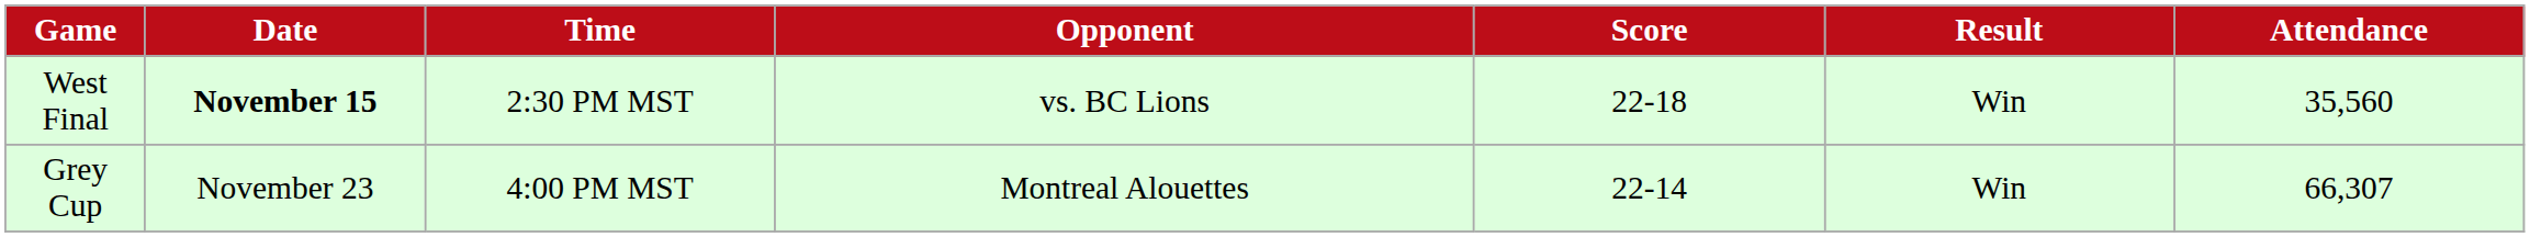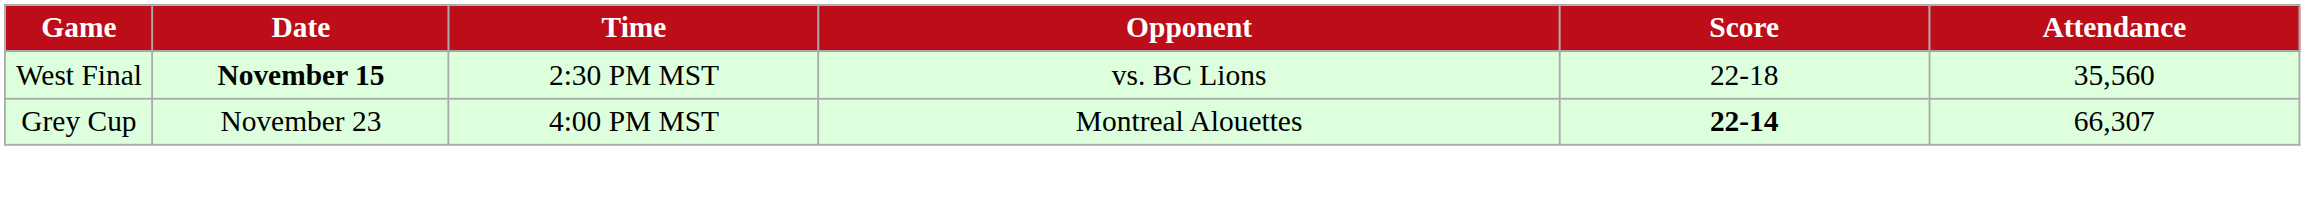 <table class="wikitable sortable">
 <tr>
 <th style="background:#bd0d18;color:#FFFFFF;"  width="4%">Game</th>
 <th style="background:#bd0d18;color:#FFFFFF;"  width="8%">Date</th>
 <th style="background:#bd0d18;color:#FFFFFF;"  width="10%">Time</th>
 <th style="background:#bd0d18;color:#FFFFFF;"  width="20%">Opponent</th>
 <th style="background:#bd0d18;color:#FFFFFF;"  width="10%">Score</th>
-<th style="background:#bd0d18;color:#FFFFFF;"  width="10%">Result</th>
 <th style="background:#bd0d18;color:#FFFFFF;"  width="10%">Attendance</th>
 </tr>
 <tr align="center" bgcolor="#ddffdd">
 <td>West Final</td>
 <td><strong>November 15</strong></td>
 <td>2:30 PM MST</td>
 <td>vs. BC Lions</td>
 <td>22-18</td>
-<td>Win</td>
 <td>35,560</td>
 </tr>
 <tr align="center" bgcolor="#ddffdd">
 <td>Grey Cup</td>
 <td>November 23</td>
 <td>4:00 PM MST</td>
 <td>Montreal Alouettes</td>
-<td>22-14</td>
-<td>Win</td>
+<td><strong>22-14</strong></td>
 <td>66,307</td>
 </tr>
 </table>
